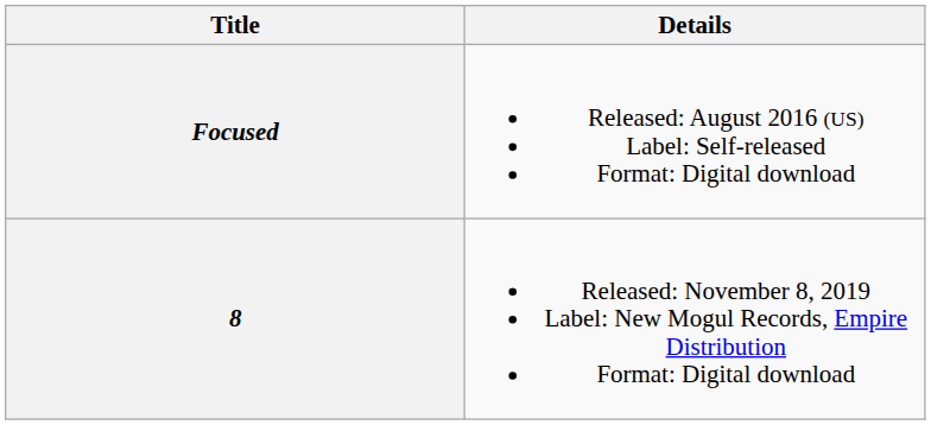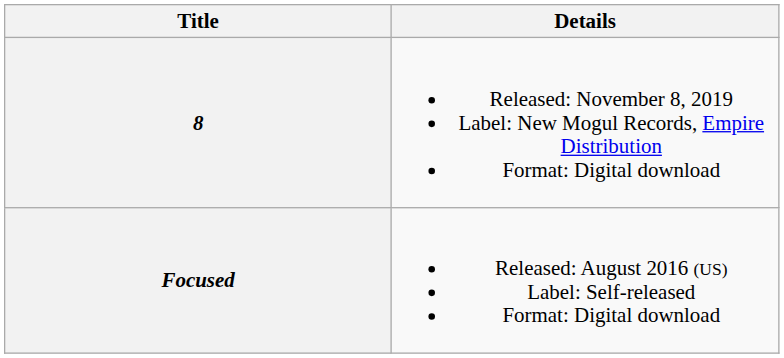 <table class="wikitable plainrowheaders" style="text-align:center;">
 <tr>
 <th scope="col" style="width:18em;">Title</th>
 <th scope="col" style="width:18em;">Details</th>
 </tr>
 <tr>
+<th scope="row"><em>8</em></th>
+<td><br><ul><li>Released: November 8, 2019</li><li>Label: New Mogul Records, <a href='#'>Empire Distribution</a></li><li>Format: Digital download</li></ul></td>
+</tr>
+<tr>
 <th scope="row"><em>Focused</em></th>
 <td><br><ul><li>Released: August 2016 <small>(US)</small></li><li>Label: Self-released</li><li>Format: Digital download</li></ul></td>
 </tr>
-<tr>
-<th scope="row"><em>8</em></th>
-<td><br><ul><li>Released: November 8, 2019</li><li>Label: New Mogul Records, <a href='#'>Empire Distribution</a></li><li>Format: Digital download</li></ul></td>
-</tr>
 </table>
